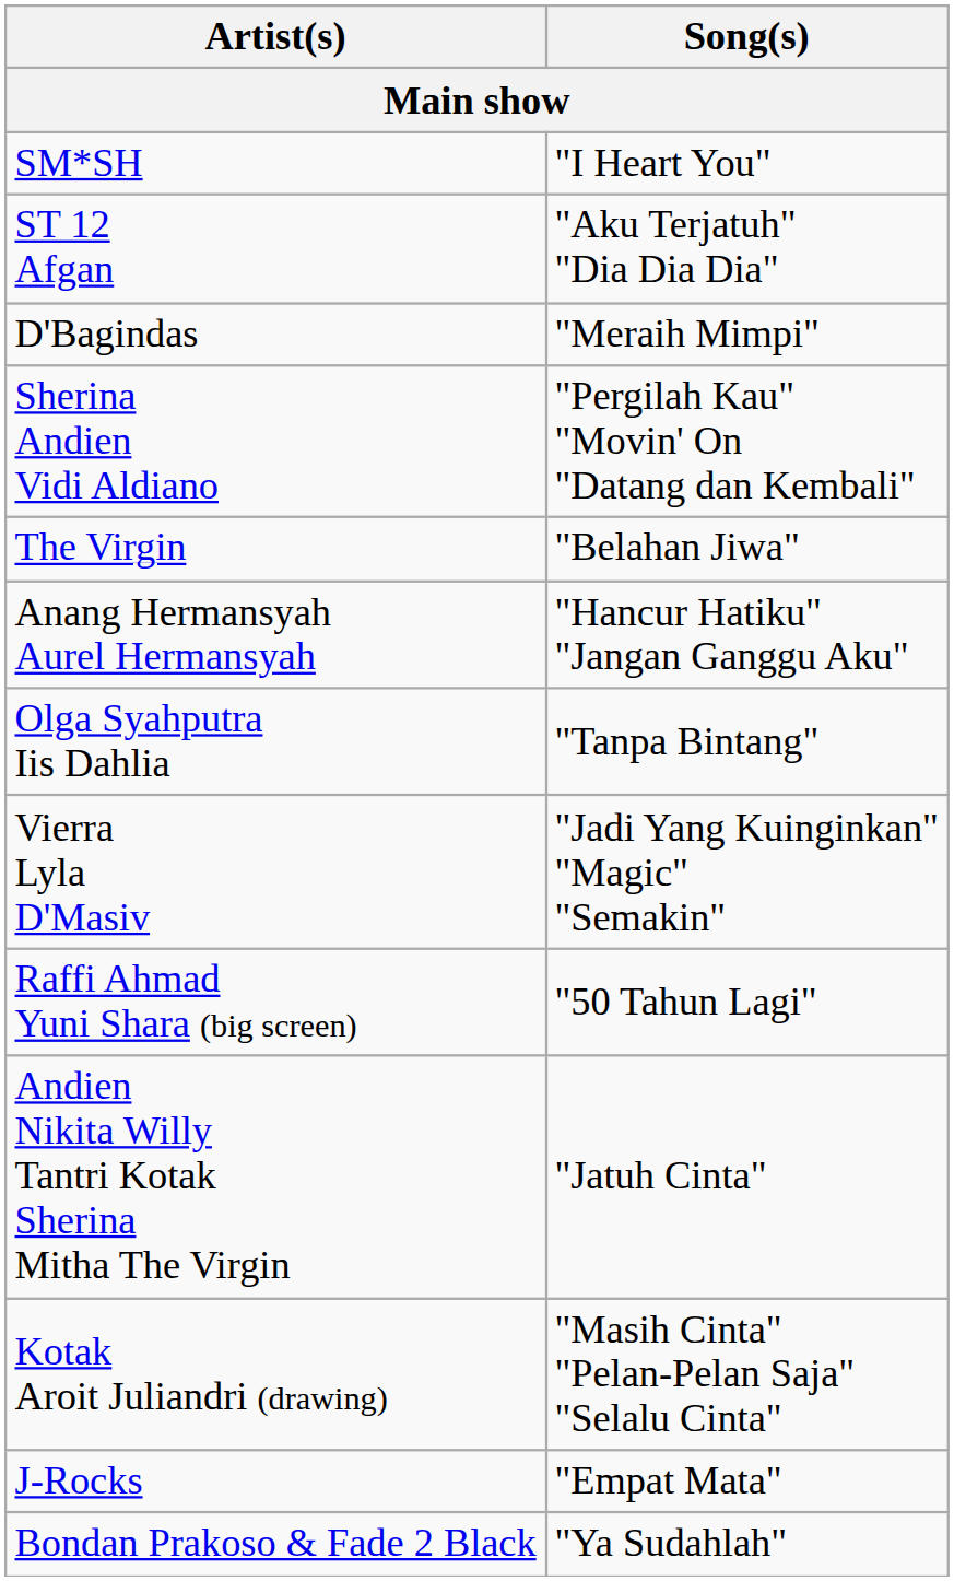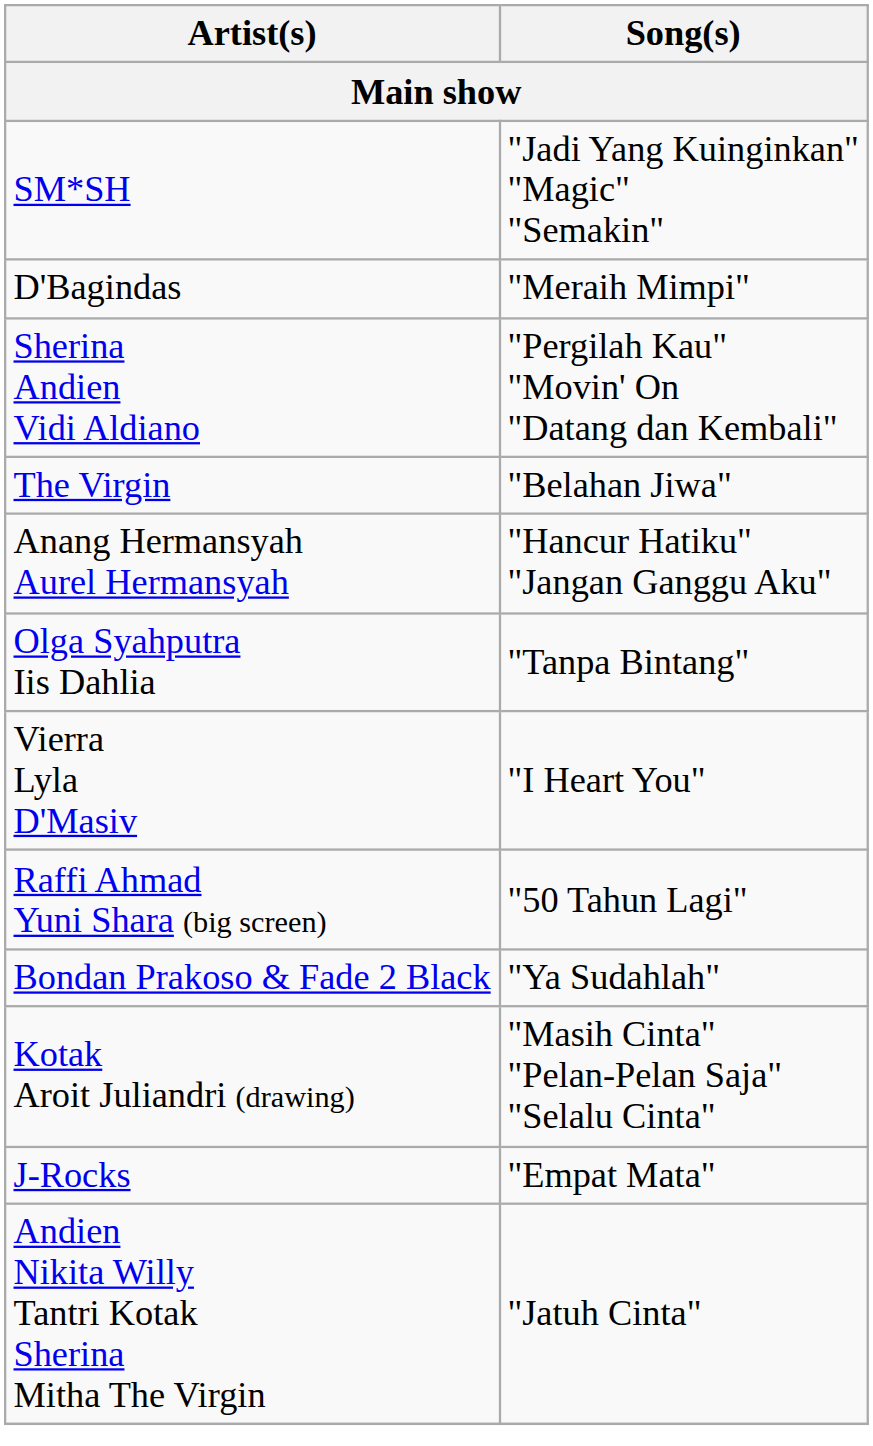 <table class="wikitable">
 <tr>
 <th>Artist(s)</th>
 <th>Song(s)</th>
 </tr>
 <tr>
 <th colspan= "2">Main show</th>
 </tr>
 <tr>
 <td><a href='#'>SM*SH</a></td>
-<td>"I Heart You"</td>
-</tr>
-<tr>
-<td><a href='#'>ST 12</a><br><a href='#'>Afgan</a></td>
-<td>"Aku Terjatuh"<br>"Dia Dia Dia"</td>
+<td>"Jadi Yang Kuinginkan"<br>"Magic"<br>"Semakin"</td>
 </tr>
 <tr>
 <td>D'Bagindas</td>
 <td>"Meraih Mimpi"</td>
 </tr>
 <tr>
 <td><a href='#'>Sherina</a><br><a href='#'>Andien</a><br><a href='#'>Vidi Aldiano</a></td>
 <td>"Pergilah Kau"<br>"Movin' On<br>"Datang dan Kembali"</td>
 </tr>
 <tr>
 <td><a href='#'>The Virgin</a></td>
 <td>"Belahan Jiwa"</td>
 </tr>
 <tr>
 <td>Anang Hermansyah<br><a href='#'>Aurel Hermansyah</a></td>
 <td>"Hancur Hatiku"<br>"Jangan Ganggu Aku"</td>
 </tr>
 <tr>
 <td><a href='#'>Olga Syahputra</a><br>Iis Dahlia</td>
 <td>"Tanpa Bintang"</td>
 </tr>
 <tr>
 <td>Vierra<br>Lyla<br><a href='#'>D'Masiv</a></td>
-<td>"Jadi Yang Kuinginkan"<br>"Magic"<br>"Semakin"</td>
+<td>"I Heart You"</td>
 </tr>
 <tr>
 <td><a href='#'>Raffi Ahmad</a><br><a href='#'>Yuni Shara</a> <small>(big screen)</small></td>
 <td>"50 Tahun Lagi"</td>
 </tr>
 <tr>
-<td><a href='#'>Andien</a><br><a href='#'>Nikita Willy</a><br>Tantri Kotak<br><a href='#'>Sherina</a><br>Mitha The Virgin</td>
-<td>"Jatuh Cinta"</td>
+<td><a href='#'>Bondan Prakoso & Fade 2 Black</a></td>
+<td>"Ya Sudahlah"</td>
 </tr>
 <tr>
 <td><a href='#'>Kotak</a><br>Aroit Juliandri <small>(drawing)</small></td>
 <td>"Masih Cinta"<br>"Pelan-Pelan Saja"<br>"Selalu Cinta"</td>
 </tr>
 <tr>
 <td><a href='#'>J-Rocks</a></td>
 <td>"Empat Mata"</td>
 </tr>
 <tr>
-<td><a href='#'>Bondan Prakoso & Fade 2 Black</a></td>
-<td>"Ya Sudahlah"</td>
+<td><a href='#'>Andien</a><br><a href='#'>Nikita Willy</a><br>Tantri Kotak<br><a href='#'>Sherina</a><br>Mitha The Virgin</td>
+<td>"Jatuh Cinta"</td>
 </tr>
 <tr>
 </tr>
 </table>
